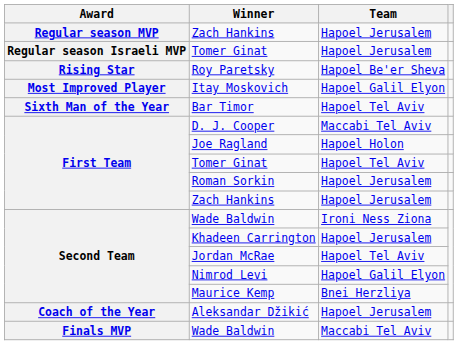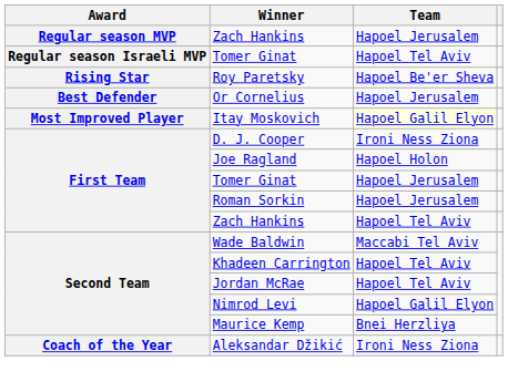 <table class="wikitable" style="text-align: left;">
 <tr>
 <th>Award</th>
 <th>Winner</th>
 <th>Team</th>
 <th></th>
 </tr>
 <tr>
 <th><a href='#'>Regular season MVP</a></th>
 <td> <a href='#'>Zach Hankins</a></td>
 <td><a href='#'>Hapoel Jerusalem</a></td>
 <td></td>
 </tr>
 <tr>
 <th>Regular season Israeli MVP</th>
 <td> <a href='#'>Tomer Ginat</a></td>
-<td><a href='#'>Hapoel Jerusalem</a></td>
+<td><a href='#'>Hapoel Tel Aviv</a></td>
 <td></td>
 </tr>
 <tr>
 <th><a href='#'>Rising Star</a></th>
 <td> <a href='#'>Roy Paretsky</a></td>
 <td><a href='#'>Hapoel Be'er Sheva</a></td>
 <td></td>
 </tr>
 <tr>
-<th><a href='#'>Most Improved Player</a></th>
-<td> <a href='#'>Itay Moskovich</a></td>
-<td><a href='#'>Hapoel Galil Elyon</a></td>
+<th><a href='#'>Best Defender</a></th>
+<td> <a href='#'>Or Cornelius</a></td>
+<td><a href='#'>Hapoel Jerusalem</a></td>
 <td></td>
 </tr>
 <tr>
-<th><a href='#'>Sixth Man of the Year</a></th>
-<td> <a href='#'>Bar Timor</a></td>
-<td><a href='#'>Hapoel Tel Aviv</a></td>
+<th><a href='#'>Most Improved Player</a></th>
+<td> <a href='#'>Itay Moskovich</a></td>
+<td style="background: lightyellow;"><a href='#'>Hapoel Galil Elyon</a></td>
 <td></td>
 </tr>
 <tr>
 <th rowspan="5"><a href='#'>First Team</a></th>
 <td> <a href='#'>D. J. Cooper</a></td>
-<td><a href='#'>Maccabi Tel Aviv</a></td>
+<td><a href='#'>Ironi Ness Ziona</a></td>
 <td></td>
 </tr>
 <tr>
 <td> <a href='#'>Joe Ragland</a></td>
 <td><a href='#'>Hapoel Holon</a></td>
 <td></td>
 </tr>
 <tr>
 <td> <a href='#'>Tomer Ginat</a></td>
-<td><a href='#'>Hapoel Tel Aviv</a></td>
+<td><a href='#'>Hapoel Jerusalem</a></td>
 <td></td>
 </tr>
 <tr>
 <td> <a href='#'>Roman Sorkin</a></td>
 <td><a href='#'>Hapoel Jerusalem</a></td>
 <td></td>
 </tr>
 <tr>
 <td> <a href='#'>Zach Hankins</a></td>
-<td><a href='#'>Hapoel Jerusalem</a></td>
+<td><a href='#'>Hapoel Tel Aviv</a></td>
 <td></td>
 </tr>
 <tr>
 <th rowspan="5">Second Team</th>
 <td> <a href='#'>Wade Baldwin</a></td>
-<td><a href='#'>Ironi Ness Ziona</a></td>
+<td><a href='#'>Maccabi Tel Aviv</a></td>
 <td rowspan="5"></td>
 </tr>
 <tr>
 <td> <a href='#'>Khadeen Carrington</a></td>
-<td><a href='#'>Hapoel Jerusalem</a></td>
+<td><a href='#'>Hapoel Tel Aviv</a></td>
 </tr>
 <tr>
 <td> <a href='#'>Jordan McRae</a></td>
 <td><a href='#'>Hapoel Tel Aviv</a></td>
 </tr>
 <tr>
 <td> <a href='#'>Nimrod Levi</a></td>
 <td><a href='#'>Hapoel Galil Elyon</a></td>
 </tr>
 <tr>
 <td> <a href='#'>Maurice Kemp</a></td>
 <td><a href='#'>Bnei Herzliya</a></td>
 </tr>
 <tr>
 <th><a href='#'>Coach of the Year</a></th>
 <td> <a href='#'>Aleksandar Džikić</a></td>
-<td><a href='#'>Hapoel Jerusalem</a></td>
-<td></td>
-</tr>
-<tr>
-<th><a href='#'>Finals MVP</a></th>
-<td> <a href='#'>Wade Baldwin</a></td>
-<td><a href='#'>Maccabi Tel Aviv</a></td>
+<td><a href='#'>Ironi Ness Ziona</a></td>
 <td></td>
 </tr>
 </table>
